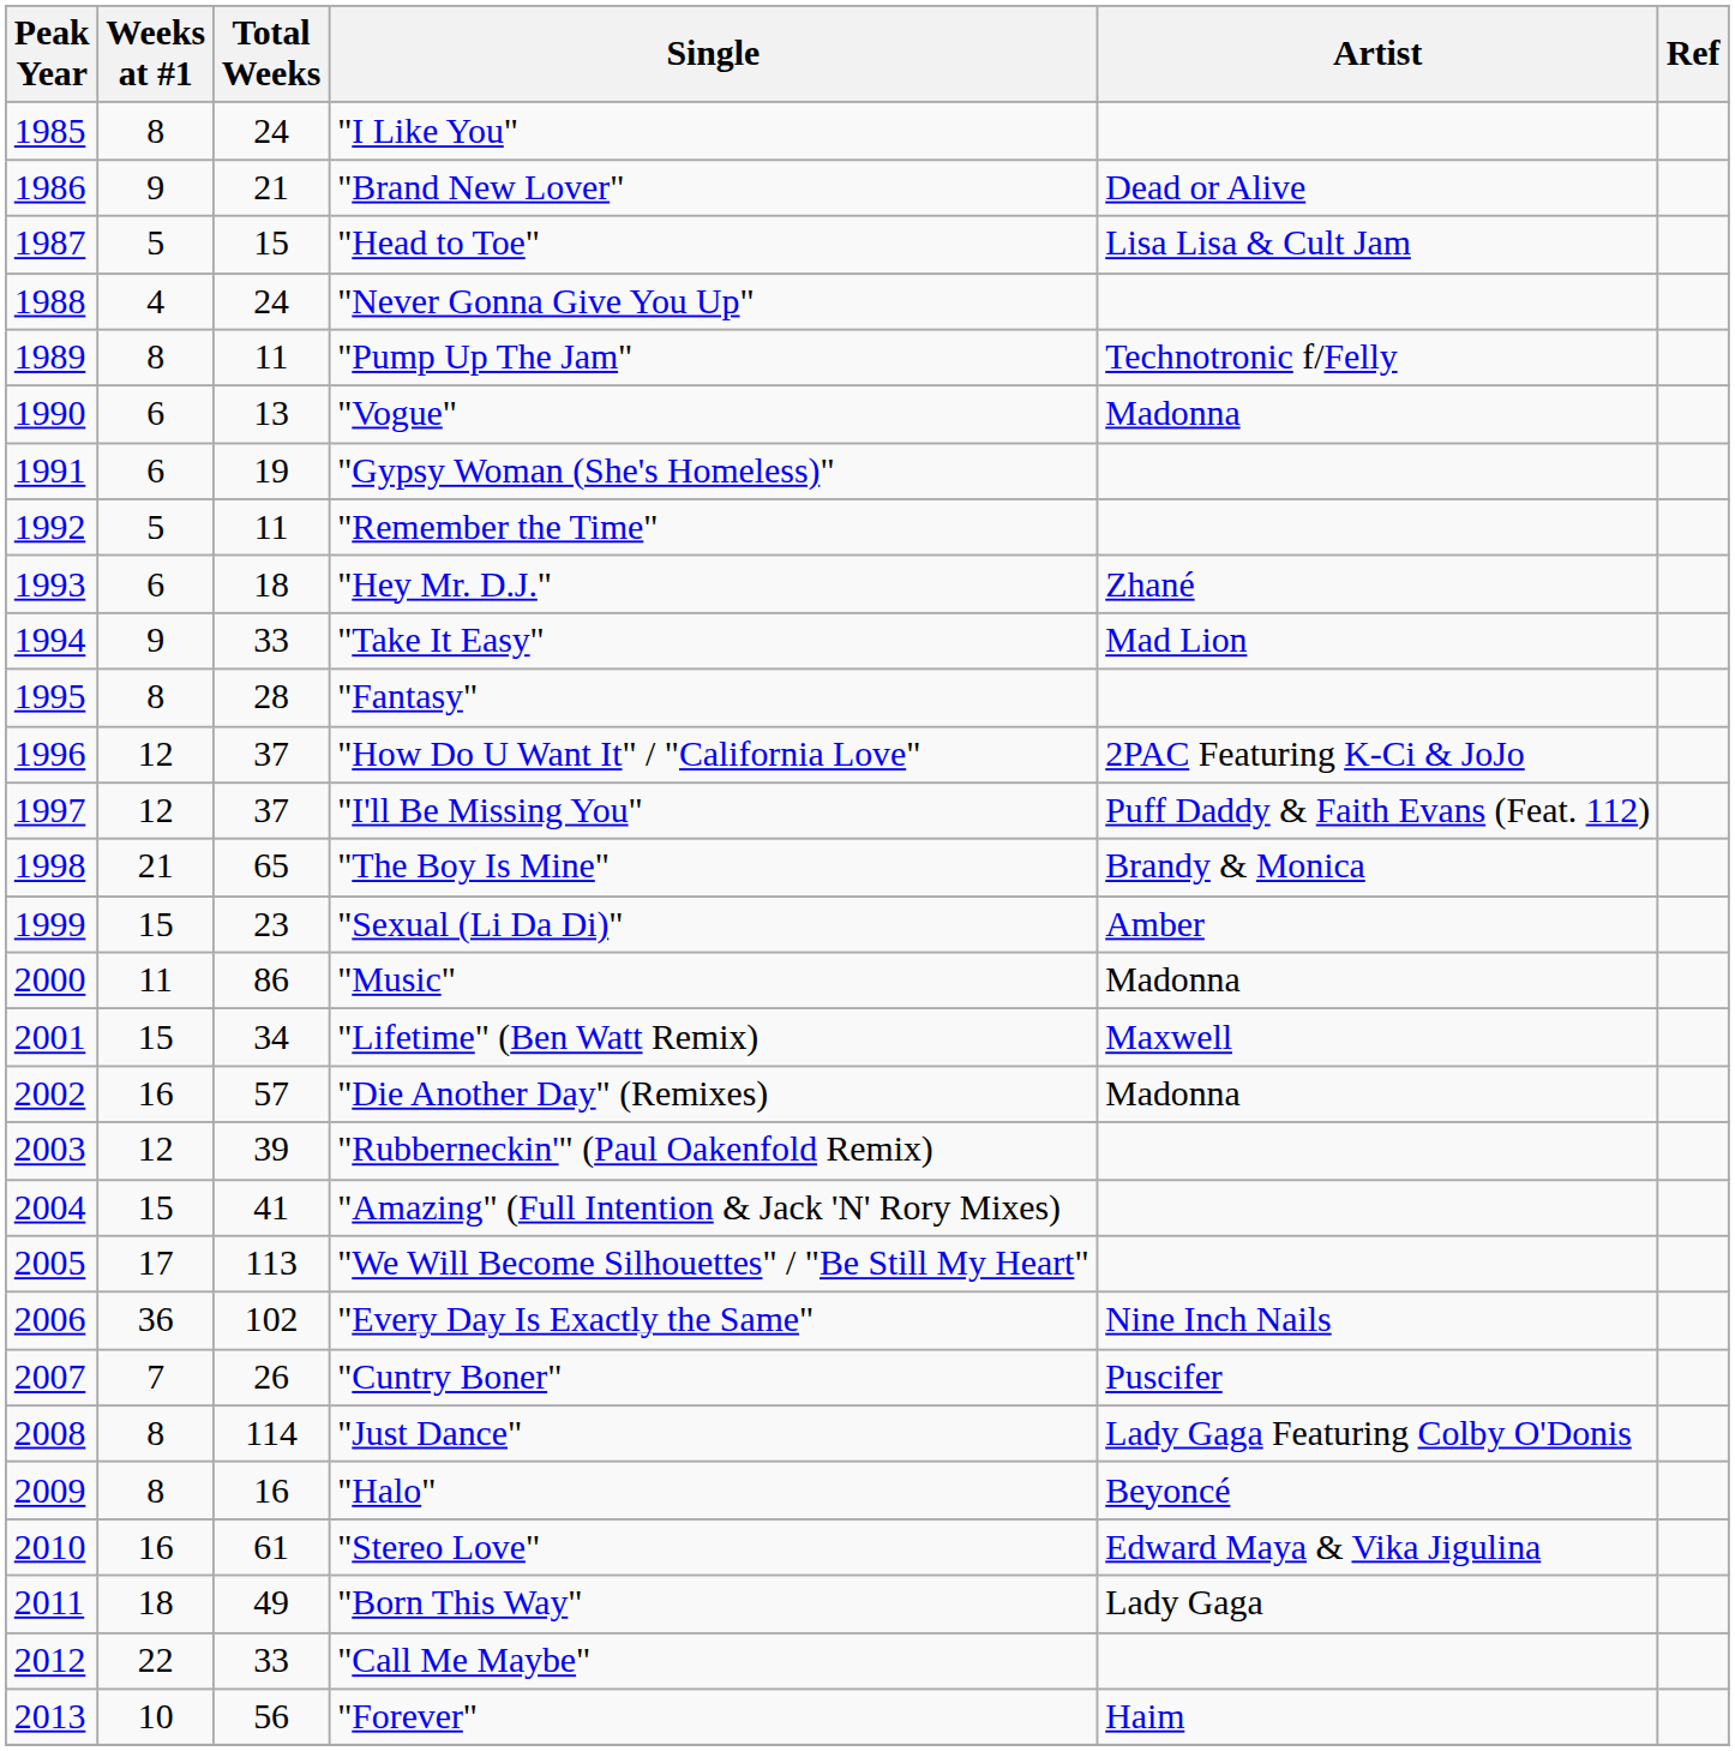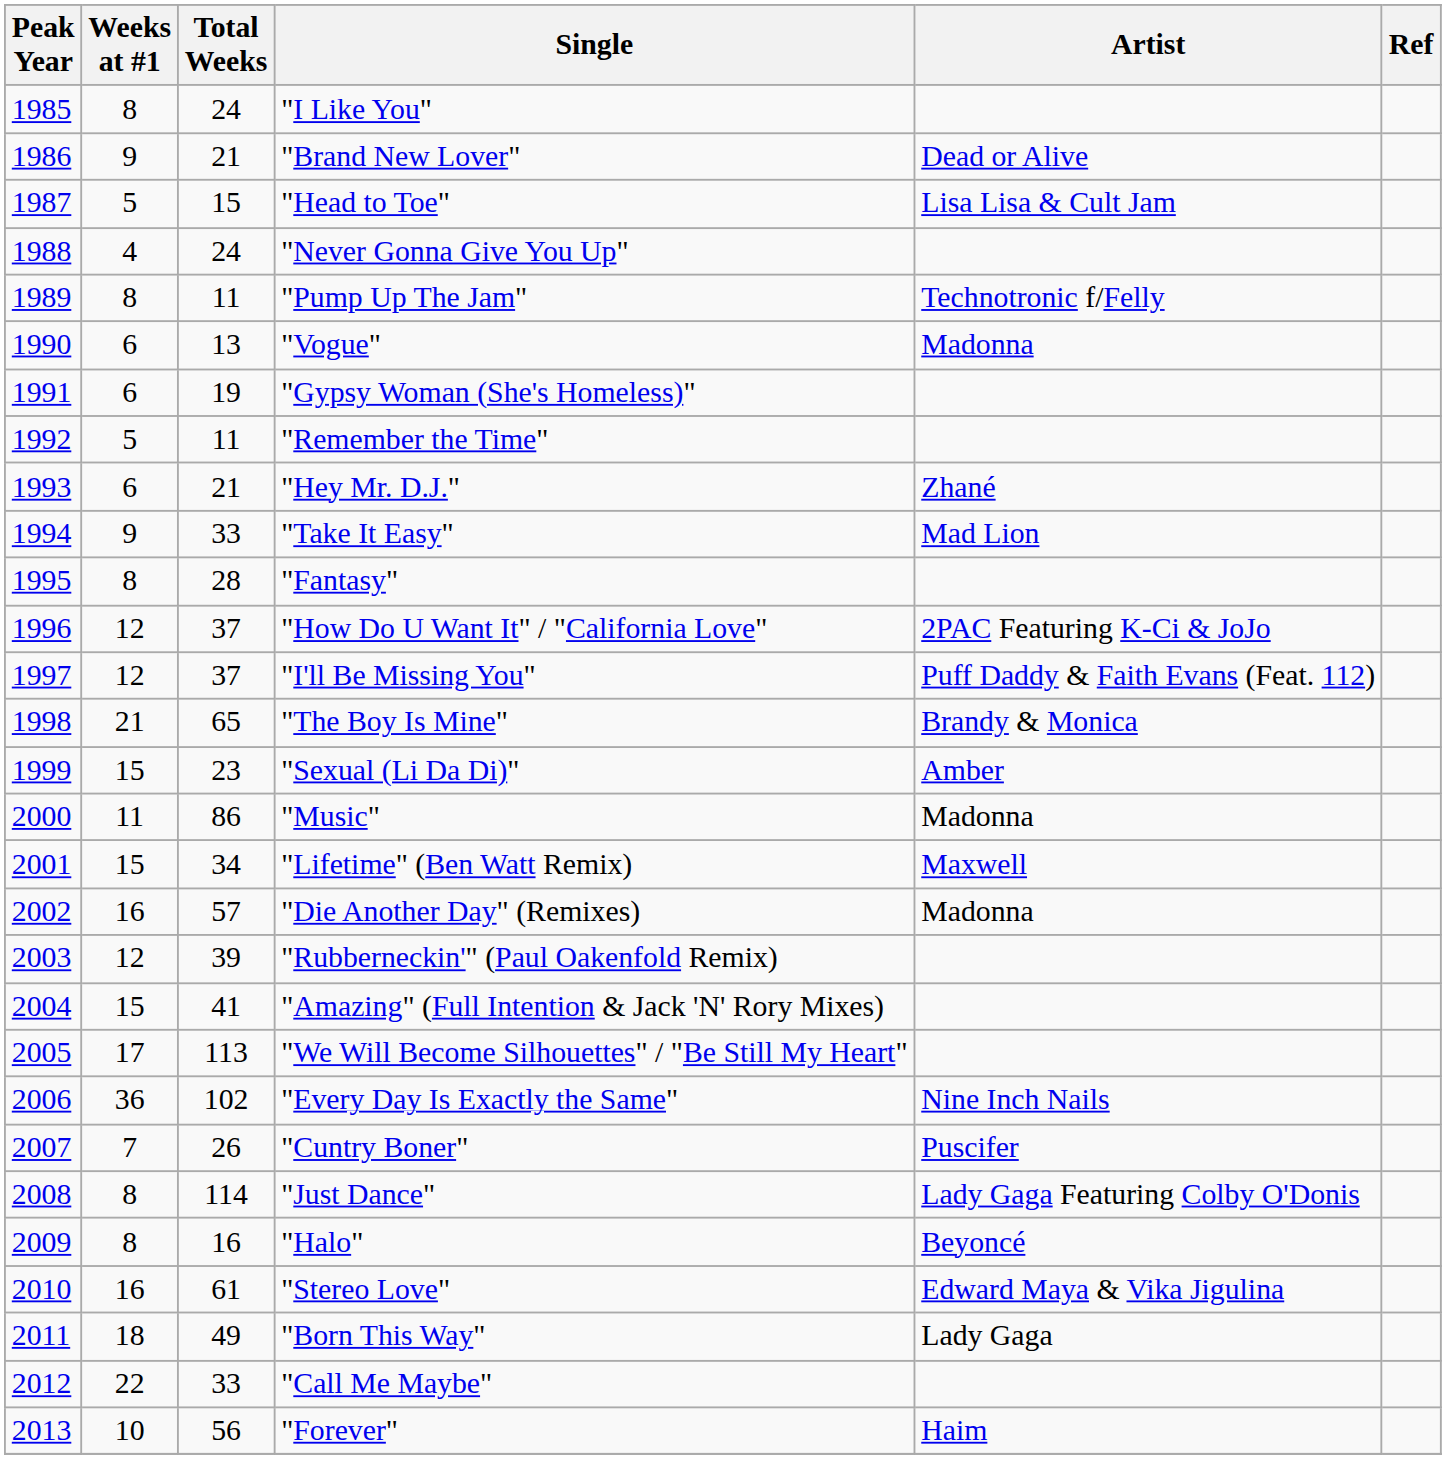 <table class="wikitable sortable plainrowheaders">
 <tr>
 <th>Peak<br>Year</th>
 <th>Weeks<br>at #1</th>
 <th>Total<br>Weeks</th>
 <th>Single</th>
 <th>Artist</th>
 <th>Ref</th>
 </tr>
 <tr>
 <td><a href='#'>1985</a></td>
 <td align="center">8</td>
 <td align="center">24</td>
 <td>"<a href='#'>I Like You</a>"</td>
 <td></td>
 <td></td>
 </tr>
 <tr>
 <td><a href='#'>1986</a></td>
 <td align="center">9</td>
 <td align="center">21</td>
 <td>"<a href='#'>Brand New Lover</a>"</td>
 <td><a href='#'>Dead or Alive</a></td>
 <td></td>
 </tr>
 <tr>
 <td><a href='#'>1987</a></td>
 <td align="center">5</td>
 <td align="center">15</td>
 <td>"<a href='#'>Head to Toe</a>"</td>
 <td><a href='#'>Lisa Lisa & Cult Jam</a></td>
 <td></td>
 </tr>
 <tr>
 <td><a href='#'>1988</a></td>
 <td align="center">4</td>
 <td align="center">24</td>
 <td>"<a href='#'>Never Gonna Give You Up</a>"</td>
 <td></td>
 <td></td>
 </tr>
 <tr>
 <td><a href='#'>1989</a></td>
 <td align="center">8</td>
 <td align="center">11</td>
 <td>"<a href='#'>Pump Up The Jam</a>"</td>
 <td><a href='#'>Technotronic</a> f/<a href='#'>Felly</a></td>
 <td></td>
 </tr>
 <tr>
 <td><a href='#'>1990</a></td>
 <td align="center">6</td>
 <td align="center">13</td>
 <td>"<a href='#'>Vogue</a>"</td>
 <td><a href='#'>Madonna</a></td>
 <td></td>
 </tr>
 <tr>
 <td><a href='#'>1991</a></td>
 <td align="center">6</td>
 <td align="center">19</td>
 <td>"<a href='#'>Gypsy Woman (She's Homeless)</a>"</td>
 <td></td>
 <td></td>
 </tr>
 <tr>
 <td><a href='#'>1992</a></td>
 <td align="center">5</td>
 <td align="center">11</td>
 <td>"<a href='#'>Remember the Time</a>"</td>
 <td></td>
 <td></td>
 </tr>
 <tr>
 <td><a href='#'>1993</a></td>
 <td align="center">6</td>
-<td align="center">18</td>
+<td align="center">21</td>
 <td>"<a href='#'>Hey Mr. D.J.</a>"</td>
 <td><a href='#'>Zhané</a></td>
 <td></td>
 </tr>
 <tr>
 <td><a href='#'>1994</a></td>
 <td align="center">9</td>
 <td align="center">33</td>
 <td>"<a href='#'>Take It Easy</a>"</td>
 <td><a href='#'>Mad Lion</a></td>
 <td></td>
 </tr>
 <tr>
 <td><a href='#'>1995</a></td>
 <td align="center">8</td>
 <td align="center">28</td>
 <td>"<a href='#'>Fantasy</a>"</td>
 <td></td>
 <td></td>
 </tr>
 <tr>
 <td><a href='#'>1996</a></td>
 <td align="center">12</td>
 <td align="center">37</td>
 <td>"<a href='#'>How Do U Want It</a>" / "<a href='#'>California Love</a>"</td>
 <td><a href='#'>2PAC</a> Featuring <a href='#'>K-Ci & JoJo</a></td>
 <td></td>
 </tr>
 <tr>
 <td><a href='#'>1997</a></td>
 <td align="center">12</td>
 <td align="center">37</td>
 <td>"<a href='#'>I'll Be Missing You</a>"</td>
 <td><a href='#'>Puff Daddy</a> & <a href='#'>Faith Evans</a> (Feat. <a href='#'>112</a>)</td>
 <td></td>
 </tr>
 <tr>
 <td><a href='#'>1998</a></td>
 <td align="center">21</td>
 <td align="center">65</td>
 <td>"<a href='#'>The Boy Is Mine</a>"</td>
 <td><a href='#'>Brandy</a> & <a href='#'>Monica</a></td>
 <td></td>
 </tr>
 <tr>
 <td><a href='#'>1999</a></td>
 <td align="center">15</td>
 <td align="center">23</td>
 <td>"<a href='#'>Sexual (Li Da Di)</a>"</td>
 <td><a href='#'>Amber</a></td>
 <td></td>
 </tr>
 <tr>
 <td><a href='#'>2000</a></td>
 <td align="center">11</td>
 <td align="center">86</td>
 <td>"<a href='#'>Music</a>"</td>
 <td>Madonna</td>
 <td></td>
 </tr>
 <tr>
 <td><a href='#'>2001</a></td>
 <td align="center">15</td>
 <td align="center">34</td>
 <td>"<a href='#'>Lifetime</a>" (<a href='#'>Ben Watt</a> Remix)</td>
 <td><a href='#'>Maxwell</a></td>
 <td></td>
 </tr>
 <tr>
 <td><a href='#'>2002</a></td>
 <td align="center">16</td>
 <td align="center">57</td>
 <td>"<a href='#'>Die Another Day</a>" (Remixes)</td>
 <td>Madonna</td>
 <td></td>
 </tr>
 <tr>
 <td><a href='#'>2003</a></td>
 <td align="center">12</td>
 <td align="center">39</td>
 <td>"<a href='#'>Rubberneckin'</a>" (<a href='#'>Paul Oakenfold</a> Remix)</td>
 <td></td>
 <td></td>
 </tr>
 <tr>
 <td><a href='#'>2004</a></td>
 <td align="center">15</td>
 <td align="center">41</td>
 <td>"<a href='#'>Amazing</a>" (<a href='#'>Full Intention</a> & Jack 'N' Rory Mixes)</td>
 <td></td>
 <td></td>
 </tr>
 <tr>
 <td><a href='#'>2005</a></td>
 <td align="center">17</td>
 <td align="center">113</td>
 <td>"<a href='#'>We Will Become Silhouettes</a>" / "<a href='#'>Be Still My Heart</a>"</td>
 <td></td>
 <td></td>
 </tr>
 <tr>
 <td><a href='#'>2006</a></td>
 <td align="center">36</td>
 <td align="center">102</td>
 <td>"<a href='#'>Every Day Is Exactly the Same</a>"</td>
 <td><a href='#'>Nine Inch Nails</a></td>
 <td></td>
 </tr>
 <tr>
 <td><a href='#'>2007</a></td>
 <td align="center">7</td>
 <td align="center">26</td>
 <td>"<a href='#'>Cuntry Boner</a>"</td>
 <td><a href='#'>Puscifer</a></td>
 <td></td>
 </tr>
 <tr>
 <td><a href='#'>2008</a></td>
 <td align="center">8</td>
 <td align="center">114</td>
 <td>"<a href='#'>Just Dance</a>"</td>
 <td><a href='#'>Lady Gaga</a> Featuring <a href='#'>Colby O'Donis</a></td>
 <td></td>
 </tr>
 <tr>
 <td><a href='#'>2009</a></td>
 <td align="center">8</td>
 <td align="center">16</td>
 <td>"<a href='#'>Halo</a>"</td>
 <td><a href='#'>Beyoncé</a></td>
 <td></td>
 </tr>
 <tr>
 <td><a href='#'>2010</a></td>
 <td align="center">16</td>
 <td align="center">61</td>
 <td>"<a href='#'>Stereo Love</a>"</td>
 <td><a href='#'>Edward Maya</a> & <a href='#'>Vika Jigulina</a></td>
 <td></td>
 </tr>
 <tr>
 <td><a href='#'>2011</a></td>
 <td align="center">18</td>
 <td align="center">49</td>
 <td>"<a href='#'>Born This Way</a>"</td>
 <td>Lady Gaga</td>
 <td></td>
 </tr>
 <tr>
 <td><a href='#'>2012</a></td>
 <td align="center">22</td>
 <td align="center">33</td>
 <td>"<a href='#'>Call Me Maybe</a>"</td>
 <td></td>
 <td></td>
 </tr>
 <tr>
 <td><a href='#'>2013</a></td>
 <td align="center">10</td>
 <td align="center">56</td>
 <td>"<a href='#'>Forever</a>"</td>
 <td><a href='#'>Haim</a></td>
 <td></td>
 </tr>
 <tr>
 </tr>
 </table>
